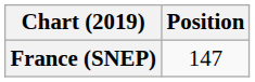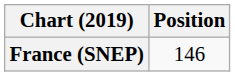 <table class="wikitable plainrowheaders" style="text-align:center;">
 <tr>
 <th scope="col">Chart (2019)</th>
 <th scope="col">Position</th>
 </tr>
 <tr>
 <th scope="row">France (SNEP)</th>
-<td>147</td>
+<td>146</td>
 </tr>
 </table>
